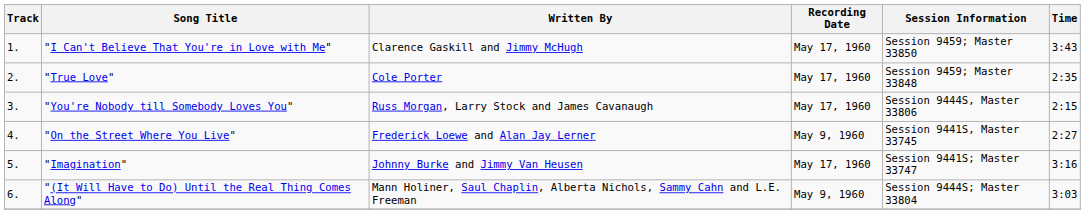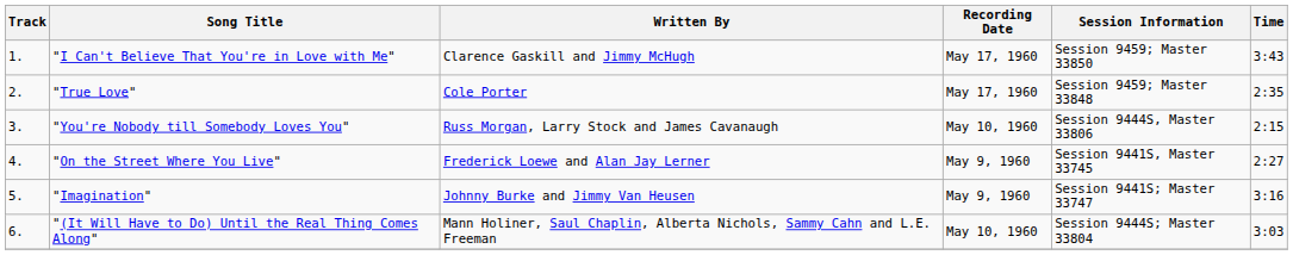 <table class="wikitable" style="font-size:95%;">
 <tr>
 <th>Track</th>
 <th>Song Title</th>
 <th>Written By</th>
 <th>Recording Date</th>
 <th>Session Information</th>
 <th>Time</th>
 </tr>
 <tr>
 <td>1.</td>
 <td>"<a href='#'>I Can't Believe That You're in Love with Me</a>"</td>
 <td>Clarence Gaskill and <a href='#'>Jimmy McHugh</a></td>
 <td>May 17, 1960</td>
 <td>Session 9459; Master 33850</td>
 <td>3:43</td>
 </tr>
 <tr>
 <td>2.</td>
 <td>"<a href='#'>True Love</a>"</td>
 <td><a href='#'>Cole Porter</a></td>
 <td>May 17, 1960</td>
 <td>Session 9459; Master 33848</td>
 <td>2:35</td>
 </tr>
 <tr>
 <td>3.</td>
 <td>"<a href='#'>You're Nobody till Somebody Loves You</a>"</td>
 <td><a href='#'>Russ Morgan</a>, Larry Stock and James Cavanaugh</td>
-<td>May 17, 1960</td>
+<td>May 10, 1960</td>
 <td>Session 9444S, Master 33806</td>
 <td>2:15</td>
 </tr>
 <tr>
 <td>4.</td>
 <td>"<a href='#'>On the Street Where You Live</a>"</td>
 <td><a href='#'>Frederick Loewe</a> and <a href='#'>Alan Jay Lerner</a></td>
 <td>May 9, 1960</td>
 <td>Session 9441S, Master 33745</td>
 <td>2:27</td>
 </tr>
 <tr>
 <td>5.</td>
 <td>"<a href='#'>Imagination</a>"</td>
 <td><a href='#'>Johnny Burke</a> and <a href='#'>Jimmy Van Heusen</a></td>
-<td>May 17, 1960</td>
+<td>May 9, 1960</td>
 <td>Session 9441S; Master 33747</td>
 <td>3:16</td>
 </tr>
 <tr>
 <td>6.</td>
 <td>"<a href='#'>(It Will Have to Do) Until the Real Thing Comes Along</a>"</td>
 <td>Mann Holiner, <a href='#'>Saul Chaplin</a>, Alberta Nichols, <a href='#'>Sammy Cahn</a> and L.E. Freeman</td>
-<td>May 9, 1960</td>
+<td>May 10, 1960</td>
 <td>Session 9444S; Master 33804</td>
 <td>3:03</td>
 </tr>
 <tr>
 </tr>
 </table>
